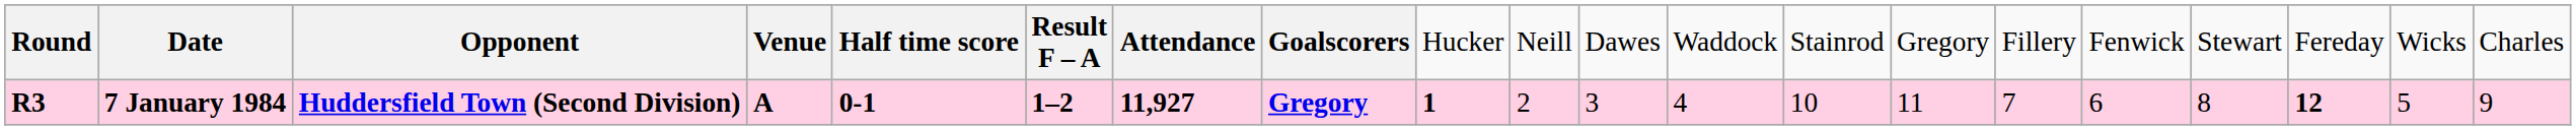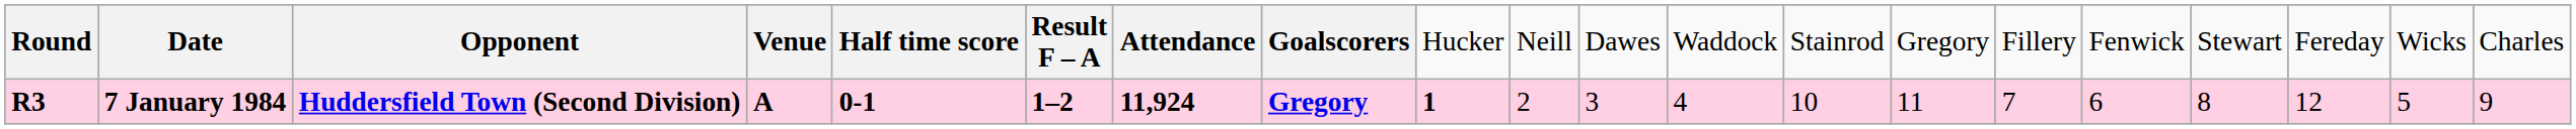 <table class="wikitable">
 <tr>
 <th><strong>Round</strong></th>
 <th><strong>Date</strong></th>
 <th><strong>Opponent</strong></th>
 <th><strong>Venue</strong></th>
 <th><strong>Half time score</strong></th>
 <th><strong>Result</strong><br><strong>F – A</strong></th>
 <th><strong>Attendance</strong></th>
 <th><strong>Goalscorers</strong></th>
 <td>Hucker</td>
 <td>Neill</td>
 <td>Dawes</td>
 <td>Waddock</td>
 <td>Stainrod</td>
 <td>Gregory</td>
 <td>Fillery</td>
 <td>Fenwick</td>
 <td>Stewart</td>
 <td>Fereday</td>
 <td>Wicks</td>
 <td>Charles</td>
 </tr>
 <tr style="background-color: #ffd0e3;">
 <td><strong>R3</strong></td>
 <td><strong>7 January 1984</strong></td>
 <td><strong><a href='#'>Huddersfield Town</a> (Second Division)</strong></td>
 <td><strong>A</strong></td>
 <td><strong>0-1</strong></td>
 <td><strong>1–2</strong></td>
-<td><strong>11,927</strong></td>
+<td><strong>11,924</strong></td>
 <td><a href='#'><strong>Gregory</strong></a></td>
 <td><strong>1</strong></td>
 <td>2</td>
 <td>3</td>
 <td>4</td>
 <td>10</td>
 <td>11</td>
 <td>7</td>
 <td>6</td>
 <td>8</td>
-<td><strong>12</strong></td>
+<td>12</td>
 <td>5</td>
 <td>9</td>
 </tr>
 </table>
